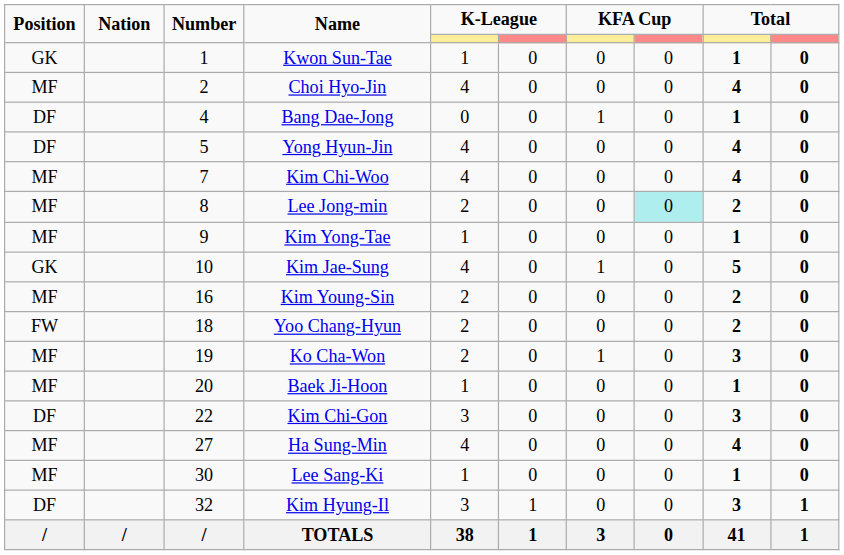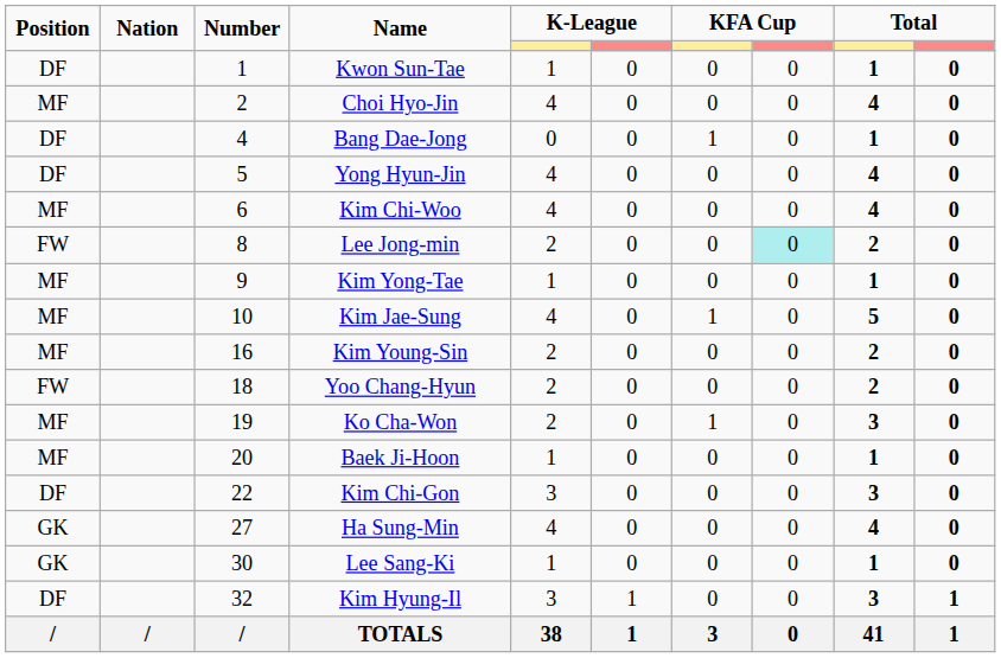 <table class="wikitable" style="font-size: 95%; text-align: center;">
 <tr>
 <td rowspan="2" width="60" align="center"><strong>Position</strong></td>
 <td rowspan="2" width="60" align="center"><strong>Nation</strong></td>
 <td rowspan="2" width="60" align="center"><strong>Number</strong></td>
 <td rowspan="2" width="150" align="center"><strong>Name</strong></td>
 <td colspan="2" width="100" align="center"><strong>K-League</strong></td>
 <td colspan="2" width="100" align="center"><strong>KFA Cup</strong></td>
 <td colspan="2" width="100" align="center"><strong>Total</strong></td>
 </tr>
 <tr>
 <th width="50" style="background: #FFEE99"></th>
 <th width="50" style="background: #FF8888"></th>
 <th width="50" style="background: #FFEE99"></th>
 <th width="50" style="background: #FF8888"></th>
 <th width="50" style="background: #FFEE99"></th>
 <th width="50" style="background: #FF8888"></th>
 </tr>
 <tr>
-<td>GK</td>
+<td>DF</td>
 <td></td>
 <td>1</td>
 <td><a href='#'>Kwon Sun-Tae</a></td>
 <td>1</td>
 <td>0</td>
 <td>0</td>
 <td>0</td>
 <td><strong>1</strong></td>
 <td><strong>0</strong></td>
 </tr>
 <tr>
 <td>MF</td>
 <td></td>
 <td>2</td>
 <td><a href='#'>Choi Hyo-Jin</a></td>
 <td>4</td>
 <td>0</td>
 <td>0</td>
 <td>0</td>
 <td><strong>4</strong></td>
 <td><strong>0</strong></td>
 </tr>
 <tr>
 <td>DF</td>
 <td></td>
 <td>4</td>
 <td><a href='#'>Bang Dae-Jong</a></td>
 <td>0</td>
 <td>0</td>
 <td>1</td>
 <td>0</td>
 <td><strong>1</strong></td>
 <td><strong>0</strong></td>
 </tr>
 <tr>
 <td>DF</td>
 <td></td>
 <td>5</td>
 <td><a href='#'>Yong Hyun-Jin</a></td>
 <td>4</td>
 <td>0</td>
 <td>0</td>
 <td>0</td>
 <td><strong>4</strong></td>
 <td><strong>0</strong></td>
 </tr>
 <tr>
 <td>MF</td>
 <td></td>
-<td>7</td>
+<td>6</td>
 <td><a href='#'>Kim Chi-Woo</a></td>
 <td>4</td>
 <td>0</td>
 <td>0</td>
 <td>0</td>
 <td><strong>4</strong></td>
 <td><strong>0</strong></td>
 </tr>
 <tr>
-<td>MF</td>
+<td>FW</td>
 <td></td>
 <td>8</td>
 <td><a href='#'>Lee Jong-min</a></td>
 <td>2</td>
 <td>0</td>
 <td>0</td>
 <td style="background: paleturquoise;">0</td>
 <td><strong>2</strong></td>
 <td><strong>0</strong></td>
 </tr>
 <tr>
 <td>MF</td>
 <td></td>
 <td>9</td>
 <td><a href='#'>Kim Yong-Tae</a></td>
 <td>1</td>
 <td>0</td>
 <td>0</td>
 <td>0</td>
 <td><strong>1</strong></td>
 <td><strong>0</strong></td>
 </tr>
 <tr>
-<td>GK</td>
+<td>MF</td>
 <td></td>
 <td>10</td>
 <td><a href='#'>Kim Jae-Sung</a></td>
 <td>4</td>
 <td>0</td>
 <td>1</td>
 <td>0</td>
 <td><strong>5</strong></td>
 <td><strong>0</strong></td>
 </tr>
 <tr>
 <td>MF</td>
 <td></td>
 <td>16</td>
 <td><a href='#'>Kim Young-Sin</a></td>
 <td>2</td>
 <td>0</td>
 <td>0</td>
 <td>0</td>
 <td><strong>2</strong></td>
 <td><strong>0</strong></td>
 </tr>
 <tr>
 <td>FW</td>
 <td></td>
 <td>18</td>
 <td><a href='#'>Yoo Chang-Hyun</a></td>
 <td>2</td>
 <td>0</td>
 <td>0</td>
 <td>0</td>
 <td><strong>2</strong></td>
 <td><strong>0</strong></td>
 </tr>
 <tr>
 <td>MF</td>
 <td></td>
 <td>19</td>
 <td><a href='#'>Ko Cha-Won</a></td>
 <td>2</td>
 <td>0</td>
 <td>1</td>
 <td>0</td>
 <td><strong>3</strong></td>
 <td><strong>0</strong></td>
 </tr>
 <tr>
 <td>MF</td>
 <td></td>
 <td>20</td>
 <td><a href='#'>Baek Ji-Hoon</a></td>
 <td>1</td>
 <td>0</td>
 <td>0</td>
 <td>0</td>
 <td><strong>1</strong></td>
 <td><strong>0</strong></td>
 </tr>
 <tr>
 <td>DF</td>
 <td></td>
 <td>22</td>
 <td><a href='#'>Kim Chi-Gon</a></td>
 <td>3</td>
 <td>0</td>
 <td>0</td>
 <td>0</td>
 <td><strong>3</strong></td>
 <td><strong>0</strong></td>
 </tr>
 <tr>
-<td>MF</td>
+<td>GK</td>
 <td></td>
 <td>27</td>
 <td><a href='#'>Ha Sung-Min</a></td>
 <td>4</td>
 <td>0</td>
 <td>0</td>
 <td>0</td>
 <td><strong>4</strong></td>
 <td><strong>0</strong></td>
 </tr>
 <tr>
-<td>MF</td>
+<td>GK</td>
 <td></td>
 <td>30</td>
 <td><a href='#'>Lee Sang-Ki</a></td>
 <td>1</td>
 <td>0</td>
 <td>0</td>
 <td>0</td>
 <td><strong>1</strong></td>
 <td><strong>0</strong></td>
 </tr>
 <tr>
 <td>DF</td>
 <td></td>
 <td>32</td>
 <td><a href='#'>Kim Hyung-Il</a></td>
 <td>3</td>
 <td>1</td>
 <td>0</td>
 <td>0</td>
 <td><strong>3</strong></td>
 <td><strong>1</strong></td>
 </tr>
 <tr>
 <th>/</th>
 <th>/</th>
 <th>/</th>
 <th>TOTALS</th>
 <th>38</th>
 <th>1</th>
 <th>3</th>
 <th>0</th>
 <th>41</th>
 <th>1</th>
 </tr>
 </table>
